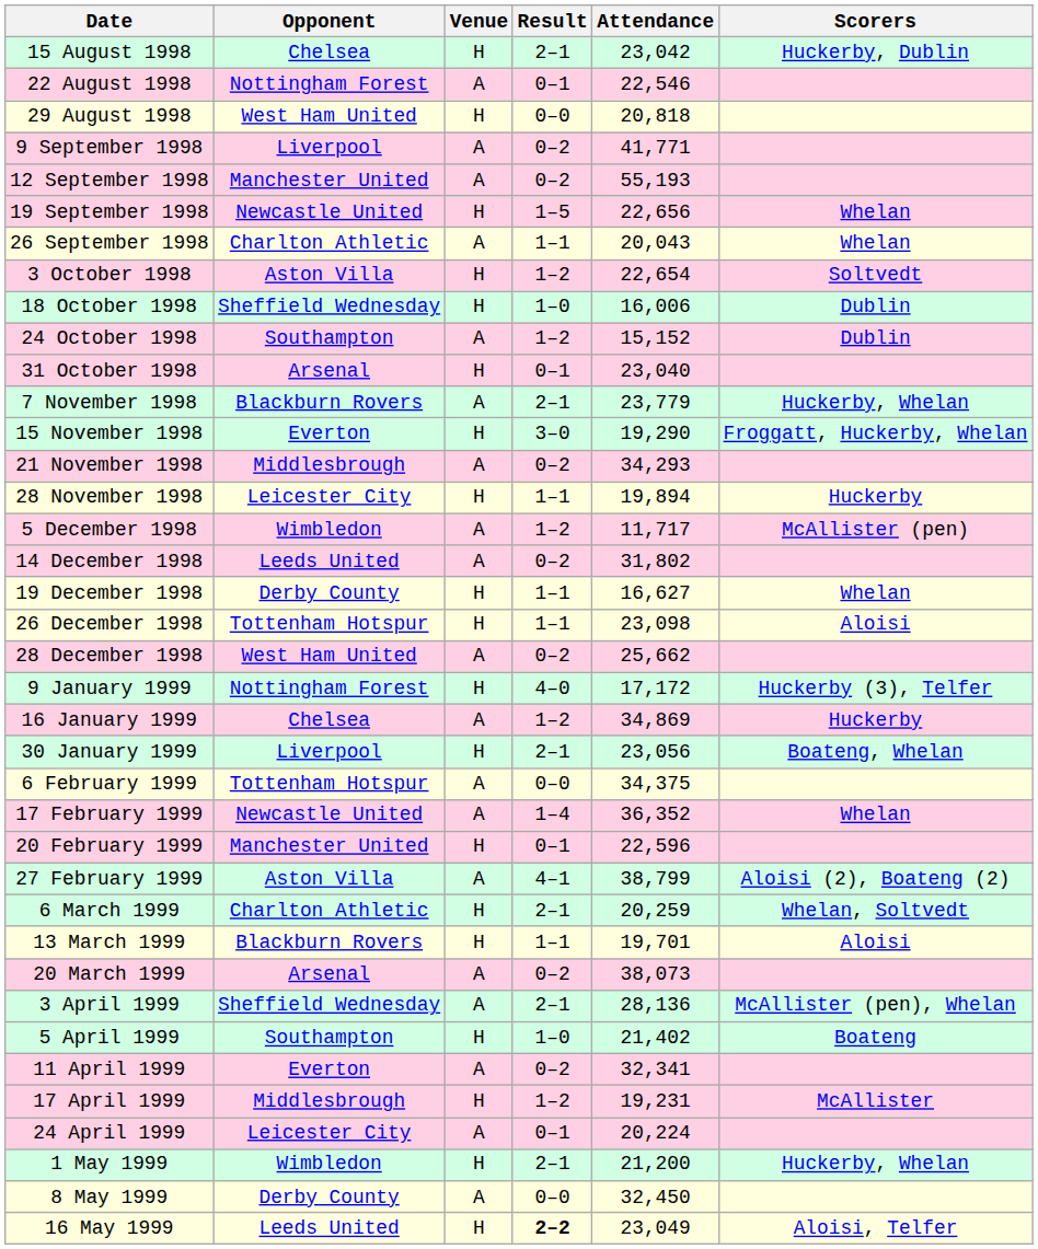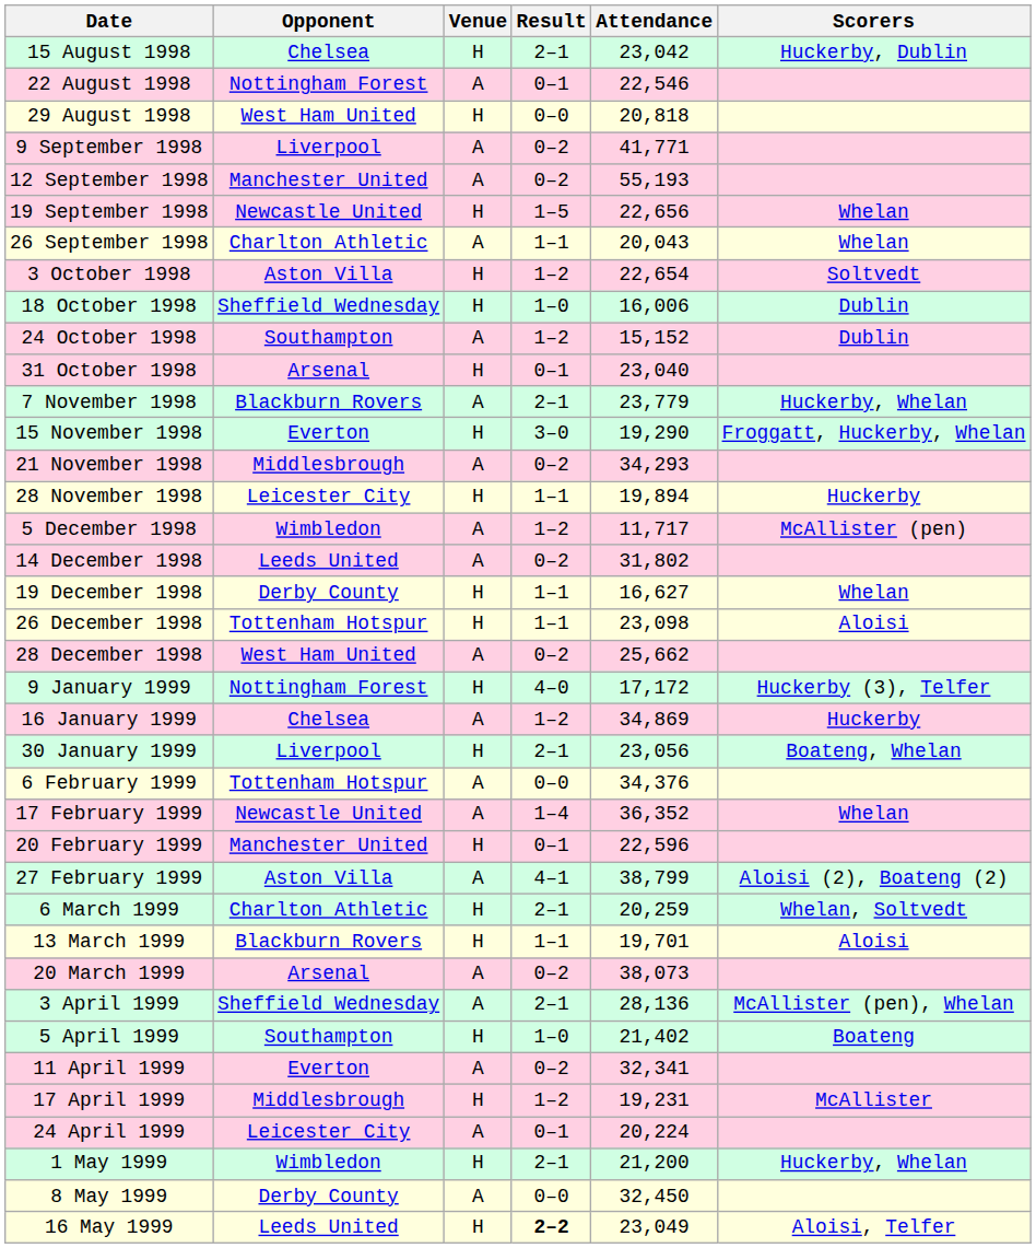 <table class="wikitable sortable" style="font-size:100%; text-align:center">
 <tr>
 <th>Date</th>
 <th>Opponent</th>
 <th>Venue</th>
 <th>Result</th>
 <th>Attendance</th>
 <th>Scorers</th>
 </tr>
 <tr style="background-color: #d0ffe3;">
 <td>15 August 1998</td>
 <td><a href='#'>Chelsea</a></td>
 <td>H</td>
 <td>2–1</td>
 <td>23,042</td>
 <td><a href='#'>Huckerby</a>, <a href='#'>Dublin</a></td>
 </tr>
 <tr style="background-color: #ffd0e3;">
 <td>22 August 1998</td>
 <td><a href='#'>Nottingham Forest</a></td>
 <td>A</td>
 <td>0–1</td>
 <td>22,546</td>
 <td></td>
 </tr>
 <tr style="background-color: #ffffdd;">
 <td>29 August 1998</td>
 <td><a href='#'>West Ham United</a></td>
 <td>H</td>
 <td>0–0</td>
 <td>20,818</td>
 <td></td>
 </tr>
 <tr style="background-color: #ffd0e3;">
 <td>9 September 1998</td>
 <td><a href='#'>Liverpool</a></td>
 <td>A</td>
 <td>0–2</td>
 <td>41,771</td>
 <td></td>
 </tr>
 <tr style="background-color: #ffd0e3;">
 <td>12 September 1998</td>
 <td><a href='#'>Manchester United</a></td>
 <td>A</td>
 <td>0–2</td>
 <td>55,193</td>
 <td></td>
 </tr>
 <tr style="background-color: #ffd0e3;">
 <td>19 September 1998</td>
 <td><a href='#'>Newcastle United</a></td>
 <td>H</td>
 <td>1–5</td>
 <td>22,656</td>
 <td><a href='#'>Whelan</a></td>
 </tr>
 <tr style="background-color: #ffffdd;">
 <td>26 September 1998</td>
 <td><a href='#'>Charlton Athletic</a></td>
 <td>A</td>
 <td>1–1</td>
 <td>20,043</td>
 <td><a href='#'>Whelan</a></td>
 </tr>
 <tr style="background-color: #ffd0e3;">
 <td>3 October 1998</td>
 <td><a href='#'>Aston Villa</a></td>
 <td>H</td>
 <td>1–2</td>
 <td>22,654</td>
 <td><a href='#'>Soltvedt</a></td>
 </tr>
 <tr style="background-color: #d0ffe3;">
 <td>18 October 1998</td>
 <td><a href='#'>Sheffield Wednesday</a></td>
 <td>H</td>
 <td>1–0</td>
 <td>16,006</td>
 <td><a href='#'>Dublin</a></td>
 </tr>
 <tr style="background-color: #ffd0e3;">
 <td>24 October 1998</td>
 <td><a href='#'>Southampton</a></td>
 <td>A</td>
 <td>1–2</td>
 <td>15,152</td>
 <td><a href='#'>Dublin</a></td>
 </tr>
 <tr style="background-color: #ffd0e3;">
 <td>31 October 1998</td>
 <td><a href='#'>Arsenal</a></td>
 <td>H</td>
 <td>0–1</td>
 <td>23,040</td>
 <td></td>
 </tr>
 <tr style="background-color: #d0ffe3;">
 <td>7 November 1998</td>
 <td><a href='#'>Blackburn Rovers</a></td>
 <td>A</td>
 <td>2–1</td>
 <td>23,779</td>
 <td><a href='#'>Huckerby</a>, <a href='#'>Whelan</a></td>
 </tr>
 <tr style="background-color: #d0ffe3;">
 <td>15 November 1998</td>
 <td><a href='#'>Everton</a></td>
 <td>H</td>
 <td>3–0</td>
 <td>19,290</td>
 <td><a href='#'>Froggatt</a>, <a href='#'>Huckerby</a>, <a href='#'>Whelan</a></td>
 </tr>
 <tr style="background-color: #ffd0e3;">
 <td>21 November 1998</td>
 <td><a href='#'>Middlesbrough</a></td>
 <td>A</td>
 <td>0–2</td>
 <td>34,293</td>
 <td></td>
 </tr>
 <tr style="background-color: #ffffdd;">
 <td>28 November 1998</td>
 <td><a href='#'>Leicester City</a></td>
 <td>H</td>
 <td>1–1</td>
 <td>19,894</td>
 <td><a href='#'>Huckerby</a></td>
 </tr>
 <tr style="background-color: #ffd0e3;">
 <td>5 December 1998</td>
 <td><a href='#'>Wimbledon</a></td>
 <td>A</td>
 <td>1–2</td>
 <td>11,717</td>
 <td><a href='#'>McAllister</a> (pen)</td>
 </tr>
 <tr style="background-color: #ffd0e3;">
 <td>14 December 1998</td>
 <td><a href='#'>Leeds United</a></td>
 <td>A</td>
 <td>0–2</td>
 <td>31,802</td>
 <td></td>
 </tr>
 <tr style="background-color: #ffffdd;">
 <td>19 December 1998</td>
 <td><a href='#'>Derby County</a></td>
 <td>H</td>
 <td>1–1</td>
 <td>16,627</td>
 <td><a href='#'>Whelan</a></td>
 </tr>
 <tr style="background-color: #ffffdd;">
 <td>26 December 1998</td>
 <td><a href='#'>Tottenham Hotspur</a></td>
 <td>H</td>
 <td>1–1</td>
 <td>23,098</td>
 <td><a href='#'>Aloisi</a></td>
 </tr>
 <tr style="background-color: #ffd0e3;">
 <td>28 December 1998</td>
 <td><a href='#'>West Ham United</a></td>
 <td>A</td>
 <td>0–2</td>
 <td>25,662</td>
 <td></td>
 </tr>
 <tr style="background-color: #d0ffe3;">
 <td>9 January 1999</td>
 <td><a href='#'>Nottingham Forest</a></td>
 <td>H</td>
 <td>4–0</td>
 <td>17,172</td>
 <td><a href='#'>Huckerby</a> (3), <a href='#'>Telfer</a></td>
 </tr>
 <tr style="background-color: #ffd0e3;">
 <td>16 January 1999</td>
 <td><a href='#'>Chelsea</a></td>
 <td>A</td>
 <td>1–2</td>
 <td>34,869</td>
 <td><a href='#'>Huckerby</a></td>
 </tr>
 <tr style="background-color: #d0ffe3;">
 <td>30 January 1999</td>
 <td><a href='#'>Liverpool</a></td>
 <td>H</td>
 <td>2–1</td>
 <td>23,056</td>
 <td><a href='#'>Boateng</a>, <a href='#'>Whelan</a></td>
 </tr>
 <tr style="background-color: #ffffdd;">
 <td>6 February 1999</td>
 <td><a href='#'>Tottenham Hotspur</a></td>
 <td>A</td>
 <td>0–0</td>
-<td>34,375</td>
+<td>34,376</td>
 <td></td>
 </tr>
 <tr style="background-color: #ffd0e3;">
 <td>17 February 1999</td>
 <td><a href='#'>Newcastle United</a></td>
 <td>A</td>
 <td>1–4</td>
 <td>36,352</td>
 <td><a href='#'>Whelan</a></td>
 </tr>
 <tr style="background-color: #ffd0e3;">
 <td>20 February 1999</td>
 <td><a href='#'>Manchester United</a></td>
 <td>H</td>
 <td>0–1</td>
 <td>22,596</td>
 <td></td>
 </tr>
 <tr style="background-color: #d0ffe3;">
 <td>27 February 1999</td>
 <td><a href='#'>Aston Villa</a></td>
 <td>A</td>
 <td>4–1</td>
 <td>38,799</td>
 <td><a href='#'>Aloisi</a> (2), <a href='#'>Boateng</a> (2)</td>
 </tr>
 <tr style="background-color: #d0ffe3;">
 <td>6 March 1999</td>
 <td><a href='#'>Charlton Athletic</a></td>
 <td>H</td>
 <td>2–1</td>
 <td>20,259</td>
 <td><a href='#'>Whelan</a>, <a href='#'>Soltvedt</a></td>
 </tr>
 <tr style="background-color: #ffffdd;">
 <td>13 March 1999</td>
 <td><a href='#'>Blackburn Rovers</a></td>
 <td>H</td>
 <td>1–1</td>
 <td>19,701</td>
 <td><a href='#'>Aloisi</a></td>
 </tr>
 <tr style="background-color: #ffd0e3;">
 <td>20 March 1999</td>
 <td><a href='#'>Arsenal</a></td>
 <td>A</td>
 <td>0–2</td>
 <td>38,073</td>
 <td></td>
 </tr>
 <tr style="background-color: #d0ffe3;">
 <td>3 April 1999</td>
 <td><a href='#'>Sheffield Wednesday</a></td>
 <td>A</td>
 <td>2–1</td>
 <td>28,136</td>
 <td><a href='#'>McAllister</a> (pen), <a href='#'>Whelan</a></td>
 </tr>
 <tr style="background-color: #d0ffe3;">
 <td>5 April 1999</td>
 <td><a href='#'>Southampton</a></td>
 <td>H</td>
 <td>1–0</td>
 <td>21,402</td>
 <td><a href='#'>Boateng</a></td>
 </tr>
 <tr style="background-color: #ffd0e3;">
 <td>11 April 1999</td>
 <td><a href='#'>Everton</a></td>
 <td>A</td>
 <td>0–2</td>
 <td>32,341</td>
 <td></td>
 </tr>
 <tr style="background-color: #ffd0e3;">
 <td>17 April 1999</td>
 <td><a href='#'>Middlesbrough</a></td>
 <td>H</td>
 <td>1–2</td>
 <td>19,231</td>
 <td><a href='#'>McAllister</a></td>
 </tr>
 <tr style="background-color: #ffd0e3;">
 <td>24 April 1999</td>
 <td><a href='#'>Leicester City</a></td>
 <td>A</td>
 <td>0–1</td>
 <td>20,224</td>
 <td></td>
 </tr>
 <tr style="background-color: #d0ffe3;">
 <td>1 May 1999</td>
 <td><a href='#'>Wimbledon</a></td>
 <td>H</td>
 <td>2–1</td>
 <td>21,200</td>
 <td><a href='#'>Huckerby</a>, <a href='#'>Whelan</a></td>
 </tr>
 <tr style="background-color: #ffffdd;">
 <td>8 May 1999</td>
 <td><a href='#'>Derby County</a></td>
 <td>A</td>
 <td>0–0</td>
 <td>32,450</td>
 <td></td>
 </tr>
 <tr style="background-color: #ffffdd;">
 <td>16 May 1999</td>
 <td><a href='#'>Leeds United</a></td>
 <td>H</td>
 <td><strong>2–2</strong></td>
 <td>23,049</td>
 <td><a href='#'>Aloisi</a>, <a href='#'>Telfer</a></td>
 </tr>
 </table>
